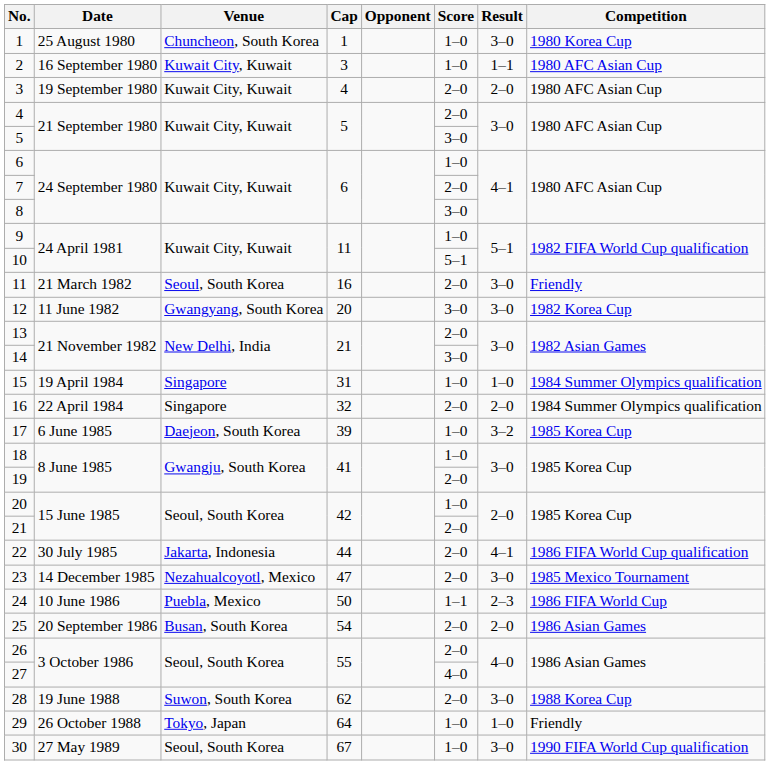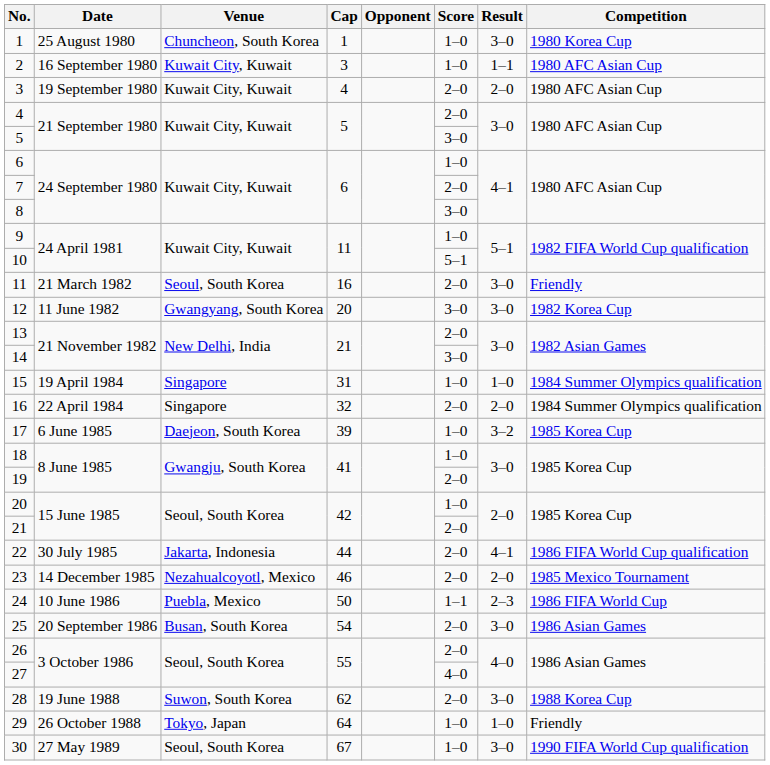 <table class="wikitable sortable">
 <tr>
 <th>No.</th>
 <th>Date</th>
 <th>Venue</th>
 <th>Cap</th>
 <th>Opponent</th>
 <th>Score</th>
 <th>Result</th>
 <th>Competition</th>
 </tr>
 <tr>
 <td align="center">1</td>
 <td>25 August 1980</td>
 <td><a href='#'>Chuncheon</a>, South Korea</td>
 <td align="center">1</td>
 <td></td>
 <td align="center">1–0</td>
 <td align="center">3–0</td>
 <td><a href='#'>1980 Korea Cup</a></td>
 </tr>
 <tr>
 <td align="center">2</td>
 <td>16 September 1980</td>
 <td><a href='#'>Kuwait City</a>, Kuwait</td>
 <td align="center">3</td>
 <td></td>
 <td align="center">1–0</td>
 <td align="center">1–1</td>
 <td><a href='#'>1980 AFC Asian Cup</a></td>
 </tr>
 <tr>
 <td align="center">3</td>
 <td>19 September 1980</td>
 <td>Kuwait City, Kuwait</td>
 <td align="center">4</td>
 <td></td>
 <td align="center">2–0</td>
 <td align="center">2–0</td>
 <td>1980 AFC Asian Cup</td>
 </tr>
 <tr>
 <td align="center">4</td>
 <td rowspan="2">21 September 1980</td>
 <td rowspan="2">Kuwait City, Kuwait</td>
 <td align="center" rowspan="2">5</td>
 <td rowspan="2"></td>
 <td align="center">2–0</td>
 <td rowspan="2" align="center">3–0</td>
 <td rowspan="2">1980 AFC Asian Cup</td>
 </tr>
 <tr>
 <td align="center">5</td>
 <td align="center">3–0</td>
 </tr>
 <tr>
 <td align="center">6</td>
 <td rowspan="3">24 September 1980</td>
 <td rowspan="3">Kuwait City, Kuwait</td>
 <td align="center" rowspan="3">6</td>
 <td rowspan="3"></td>
 <td align="center">1–0</td>
 <td rowspan="3" align="center">4–1</td>
 <td rowspan="3">1980 AFC Asian Cup</td>
 </tr>
 <tr>
 <td align="center">7</td>
 <td align="center">2–0</td>
 </tr>
 <tr>
 <td align="center">8</td>
 <td align="center">3–0</td>
 </tr>
 <tr>
 <td align="center">9</td>
 <td rowspan="2">24 April 1981</td>
 <td rowspan="2">Kuwait City, Kuwait</td>
 <td align="center" rowspan="2">11</td>
 <td rowspan="2"></td>
 <td align="center">1–0</td>
 <td rowspan="2" align="center">5–1</td>
 <td rowspan="2"><a href='#'>1982 FIFA World Cup qualification</a></td>
 </tr>
 <tr>
 <td align="center">10</td>
 <td align="center">5–1</td>
 </tr>
 <tr>
 <td align="center">11</td>
 <td>21 March 1982</td>
 <td><a href='#'>Seoul</a>, South Korea</td>
 <td align="center">16</td>
 <td></td>
 <td align="center">2–0</td>
 <td align="center">3–0</td>
 <td><a href='#'>Friendly</a></td>
 </tr>
 <tr>
 <td align="center">12</td>
 <td>11 June 1982</td>
 <td><a href='#'>Gwangyang</a>, South Korea</td>
 <td align="center">20</td>
 <td></td>
 <td align="center">3–0</td>
 <td align="center">3–0</td>
 <td><a href='#'>1982 Korea Cup</a></td>
 </tr>
 <tr>
 <td align="center">13</td>
 <td rowspan="2">21 November 1982</td>
 <td rowspan="2"><a href='#'>New Delhi</a>, India</td>
 <td align="center" rowspan="2">21</td>
 <td rowspan="2"></td>
 <td align="center">2–0</td>
 <td rowspan="2" align="center">3–0</td>
 <td rowspan="2"><a href='#'>1982 Asian Games</a></td>
 </tr>
 <tr>
 <td align="center">14</td>
 <td align="center">3–0</td>
 </tr>
 <tr>
 <td align="center">15</td>
 <td>19 April 1984</td>
 <td><a href='#'>Singapore</a></td>
 <td align="center">31</td>
 <td></td>
 <td align="center">1–0</td>
 <td align="center">1–0</td>
 <td><a href='#'>1984 Summer Olympics qualification</a></td>
 </tr>
 <tr>
 <td align="center">16</td>
 <td>22 April 1984</td>
 <td>Singapore</td>
 <td align="center">32</td>
 <td></td>
 <td align="center">2–0</td>
 <td align="center">2–0</td>
 <td>1984 Summer Olympics qualification</td>
 </tr>
 <tr>
 <td align="center">17</td>
 <td>6 June 1985</td>
 <td><a href='#'>Daejeon</a>, South Korea</td>
 <td align="center">39</td>
 <td></td>
 <td align="center">1–0</td>
 <td align="center">3–2</td>
 <td><a href='#'>1985 Korea Cup</a></td>
 </tr>
 <tr>
 <td align="center">18</td>
 <td rowspan="2">8 June 1985</td>
 <td rowspan="2"><a href='#'>Gwangju</a>, South Korea</td>
 <td align="center" rowspan="2">41</td>
 <td rowspan="2"></td>
 <td align="center">1–0</td>
 <td rowspan="2" align="center">3–0</td>
 <td rowspan="2">1985 Korea Cup</td>
 </tr>
 <tr>
 <td align="center">19</td>
 <td align="center">2–0</td>
 </tr>
 <tr>
 <td align="center">20</td>
 <td rowspan="2">15 June 1985</td>
 <td rowspan="2">Seoul, South Korea</td>
 <td align="center" rowspan="2">42</td>
 <td rowspan="2"></td>
 <td align="center">1–0</td>
 <td rowspan="2" align="center">2–0</td>
 <td rowspan="2">1985 Korea Cup</td>
 </tr>
 <tr>
 <td align="center">21</td>
 <td align="center">2–0</td>
 </tr>
 <tr>
 <td align="center">22</td>
 <td>30 July 1985</td>
 <td><a href='#'>Jakarta</a>, Indonesia</td>
 <td align="center">44</td>
 <td></td>
 <td align="center">2–0</td>
 <td align="center">4–1</td>
 <td><a href='#'>1986 FIFA World Cup qualification</a></td>
 </tr>
 <tr>
 <td align="center">23</td>
 <td>14 December 1985</td>
 <td><a href='#'>Nezahualcoyotl</a>, Mexico</td>
-<td align="center">47</td>
+<td align="center">46</td>
 <td></td>
 <td align="center">2–0</td>
-<td align="center">3–0</td>
+<td align="center">2–0</td>
 <td><a href='#'>1985 Mexico Tournament</a></td>
 </tr>
 <tr>
 <td align="center">24</td>
 <td>10 June 1986</td>
 <td><a href='#'>Puebla</a>, Mexico</td>
 <td align="center">50</td>
 <td></td>
 <td align="center">1–1</td>
 <td align="center">2–3</td>
 <td><a href='#'>1986 FIFA World Cup</a></td>
 </tr>
 <tr>
 <td align="center">25</td>
 <td>20 September 1986</td>
 <td><a href='#'>Busan</a>, South Korea</td>
 <td align="center">54</td>
 <td></td>
 <td align="center">2–0</td>
-<td align="center">2–0</td>
+<td align="center">3–0</td>
 <td><a href='#'>1986 Asian Games</a></td>
 </tr>
 <tr>
 <td align="center">26</td>
 <td rowspan="2">3 October 1986</td>
 <td rowspan="2">Seoul, South Korea</td>
 <td align="center" rowspan="2">55</td>
 <td rowspan="2"></td>
 <td align="center">2–0</td>
 <td rowspan="2" align="center">4–0</td>
 <td rowspan="2">1986 Asian Games</td>
 </tr>
 <tr>
 <td align="center">27</td>
 <td align="center">4–0</td>
 </tr>
 <tr>
 <td align="center">28</td>
 <td>19 June 1988</td>
 <td><a href='#'>Suwon</a>, South Korea</td>
 <td align="center">62</td>
 <td></td>
 <td align="center">2–0</td>
 <td align="center">3–0</td>
 <td><a href='#'>1988 Korea Cup</a></td>
 </tr>
 <tr>
 <td align="center">29</td>
 <td>26 October 1988</td>
 <td><a href='#'>Tokyo</a>, Japan</td>
 <td align="center">64</td>
 <td></td>
 <td align="center">1–0</td>
 <td align="center">1–0</td>
 <td>Friendly</td>
 </tr>
 <tr>
 <td align="center">30</td>
 <td>27 May 1989</td>
 <td>Seoul, South Korea</td>
 <td align="center">67</td>
 <td></td>
 <td align="center">1–0</td>
 <td align="center">3–0</td>
 <td><a href='#'>1990 FIFA World Cup qualification</a></td>
 </tr>
 </table>
